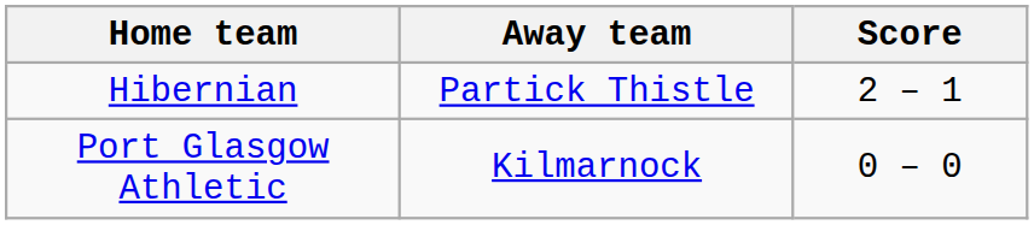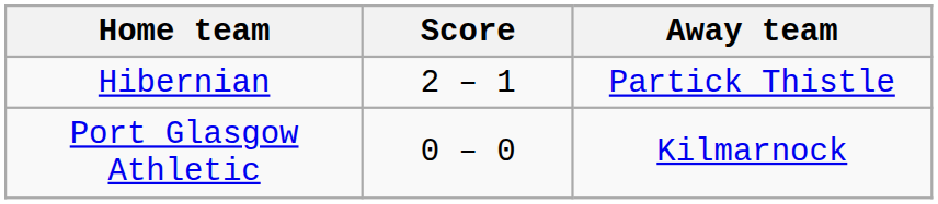 <table class="wikitable" style="text-align: center">
 <tr>
 <th width=140>Home team</th>
+<th width=80>Score</th>
 <th width=140>Away team</th>
-<th width=80>Score</th>
 </tr>
 <tr>
 <td><a href='#'>Hibernian</a></td>
+<td>2 – 1</td>
 <td><a href='#'>Partick Thistle</a></td>
-<td>2 – 1</td>
 </tr>
 <tr>
 <td><a href='#'>Port Glasgow Athletic</a></td>
+<td>0 – 0</td>
 <td><a href='#'>Kilmarnock</a></td>
-<td>0 – 0</td>
 </tr>
 </table>
